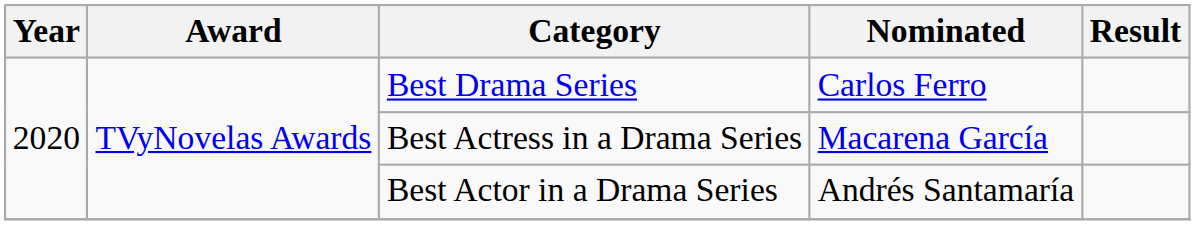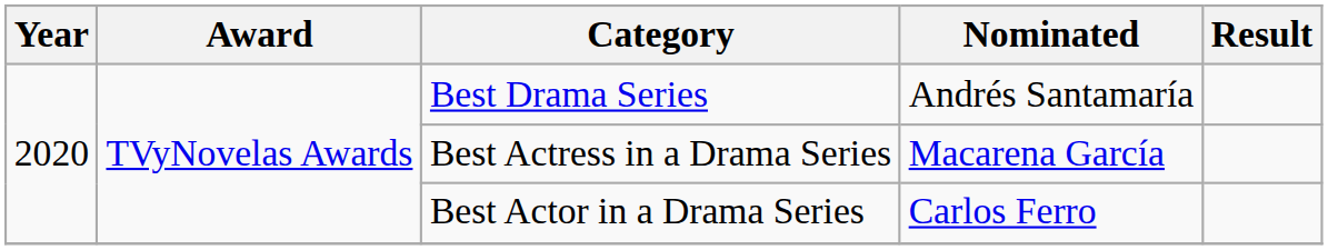 <table class="wikitable plainrowheaders">
 <tr>
 <th scope="col">Year</th>
 <th scope="col">Award</th>
 <th scope="col">Category</th>
 <th scope="col">Nominated</th>
 <th scope="col">Result</th>
 </tr>
 <tr>
 <td rowspan="3">2020</td>
 <td rowspan="3"><a href='#'>TVyNovelas Awards</a></td>
 <td><a href='#'>Best Drama Series</a></td>
-<td><a href='#'>Carlos Ferro</a></td>
+<td>Andrés Santamaría</td>
 <td></td>
 </tr>
 <tr>
 <td>Best Actress in a Drama Series</td>
 <td><a href='#'>Macarena García</a></td>
 <td></td>
 </tr>
 <tr>
 <td>Best Actor in a Drama Series</td>
-<td>Andrés Santamaría</td>
+<td><a href='#'>Carlos Ferro</a></td>
 <td></td>
 </tr>
 <tr>
 </tr>
 </table>
